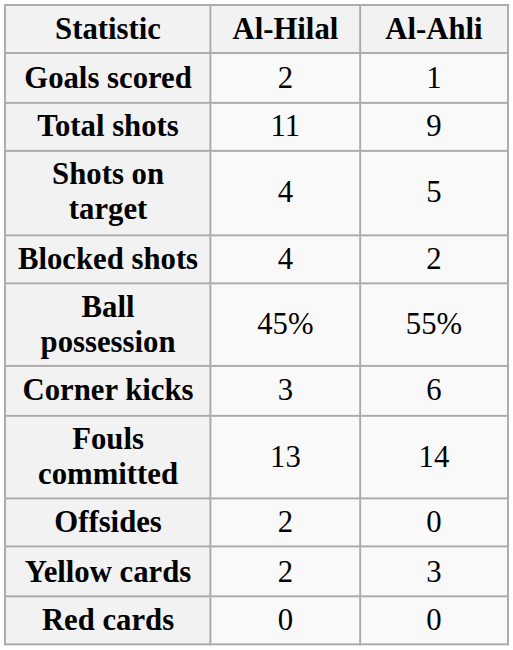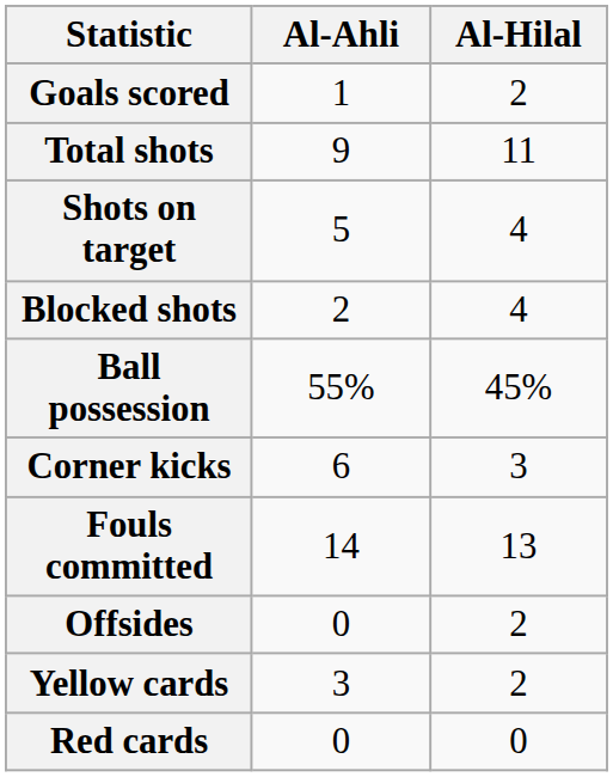 <table class="wikitable plainrowheaders" style="text-align:center">
 <tr>
 <th scope="col" style="width:100px">Statistic</th>
+<th scope="col" style="width:70px">Al-Ahli</th>
 <th scope="col" style="width:70px">Al-Hilal</th>
-<th scope="col" style="width:70px">Al-Ahli</th>
 </tr>
 <tr>
 <th scope=row>Goals scored</th>
+<td>1</td>
 <td>2</td>
-<td>1</td>
 </tr>
 <tr>
 <th scope=row>Total shots</th>
+<td>9</td>
 <td>11</td>
-<td>9</td>
 </tr>
 <tr>
 <th scope=row>Shots on target</th>
+<td>5</td>
 <td>4</td>
-<td>5</td>
 </tr>
 <tr>
 <th scope=row>Blocked shots</th>
+<td>2</td>
 <td>4</td>
+</tr>
+<tr>
+<th scope=row>Ball possession</th>
+<td>55%</td>
+<td>45%</td>
+</tr>
+<tr>
+<th scope=row>Corner kicks</th>
+<td>6</td>
+<td>3</td>
+</tr>
+<tr>
+<th scope=row>Fouls committed</th>
+<td>14</td>
+<td>13</td>
+</tr>
+<tr>
+<th scope=row>Offsides</th>
+<td>0</td>
 <td>2</td>
 </tr>
 <tr>
-<th scope=row>Ball possession</th>
-<td>45%</td>
-<td>55%</td>
-</tr>
-<tr>
-<th scope=row>Corner kicks</th>
+<th scope=row>Yellow cards</th>
 <td>3</td>
-<td>6</td>
-</tr>
-<tr>
-<th scope=row>Fouls committed</th>
-<td>13</td>
-<td>14</td>
-</tr>
-<tr>
-<th scope=row>Offsides</th>
 <td>2</td>
-<td>0</td>
-</tr>
-<tr>
-<th scope=row>Yellow cards</th>
-<td>2</td>
-<td>3</td>
 </tr>
 <tr>
 <th scope=row>Red cards</th>
 <td>0</td>
 <td>0</td>
 </tr>
 </table>
